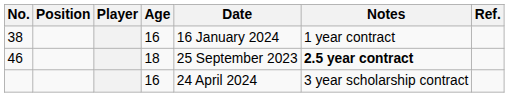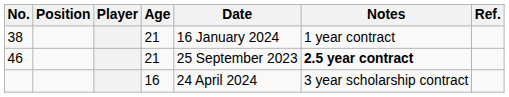 <table class="wikitable plainrowheaders sortable" style="text-align:center; text-align:left">
 <tr>
 <th scope="col">No.</th>
 <th scope="col">Position</th>
 <th scope="col">Player</th>
 <th scope="col">Age</th>
 <th scope="col">Date</th>
 <th scope="col">Notes</th>
 <th class="unsortable" scope="col">Ref.</th>
 </tr>
 <tr>
 <td>38</td>
 <td></td>
 <th scope="row"></th>
-<td>16</td>
+<td>21</td>
 <td>16 January 2024</td>
 <td>1 year contract</td>
 <td></td>
 </tr>
 <tr>
 <td>46</td>
 <td></td>
 <th scope="row"></th>
-<td>18</td>
+<td>21</td>
 <td>25 September 2023</td>
 <td><strong>2.5 year contract</strong></td>
 <td></td>
 </tr>
 <tr>
 <td></td>
 <td></td>
 <th scope="row"></th>
 <td>16</td>
 <td>24 April 2024</td>
 <td>3 year scholarship contract</td>
 <td></td>
 </tr>
 </table>
